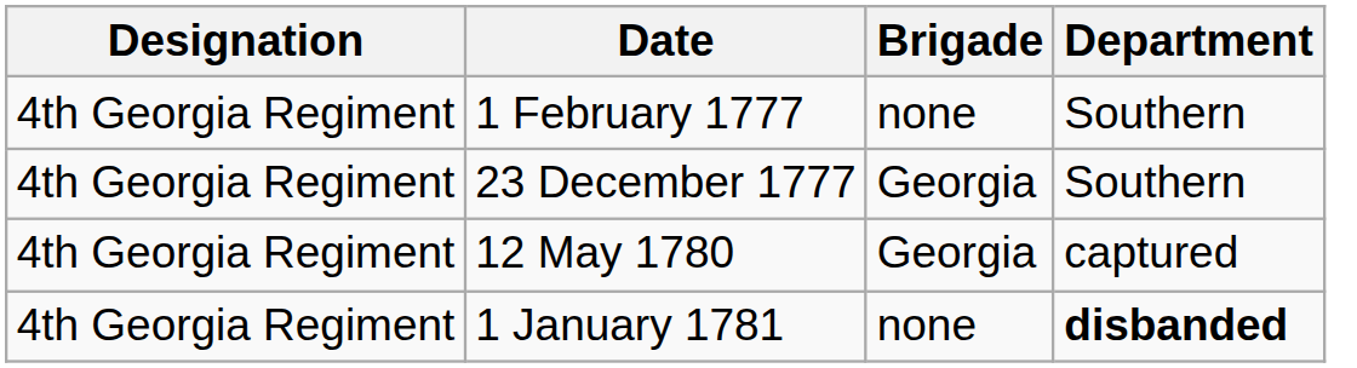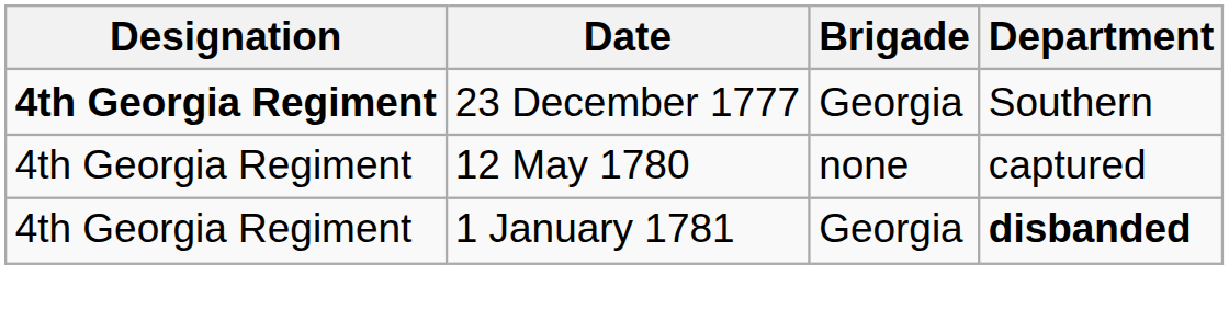 <table class="wikitable">
 <tr>
 <th>Designation</th>
 <th>Date</th>
 <th>Brigade</th>
 <th>Department</th>
 </tr>
 <tr>
-<td>4th Georgia Regiment</td>
-<td>1 February 1777</td>
-<td>none</td>
-<td>Southern</td>
-</tr>
-<tr>
-<td>4th Georgia Regiment</td>
+<td><strong>4th Georgia Regiment</strong></td>
 <td>23 December 1777</td>
 <td>Georgia</td>
 <td>Southern</td>
 </tr>
 <tr>
 <td>4th Georgia Regiment</td>
 <td>12 May 1780</td>
-<td>Georgia</td>
+<td>none</td>
 <td>captured</td>
 </tr>
 <tr>
 <td>4th Georgia Regiment</td>
 <td>1 January 1781</td>
-<td>none</td>
+<td>Georgia</td>
 <td><strong>disbanded</strong></td>
 </tr>
 </table>
